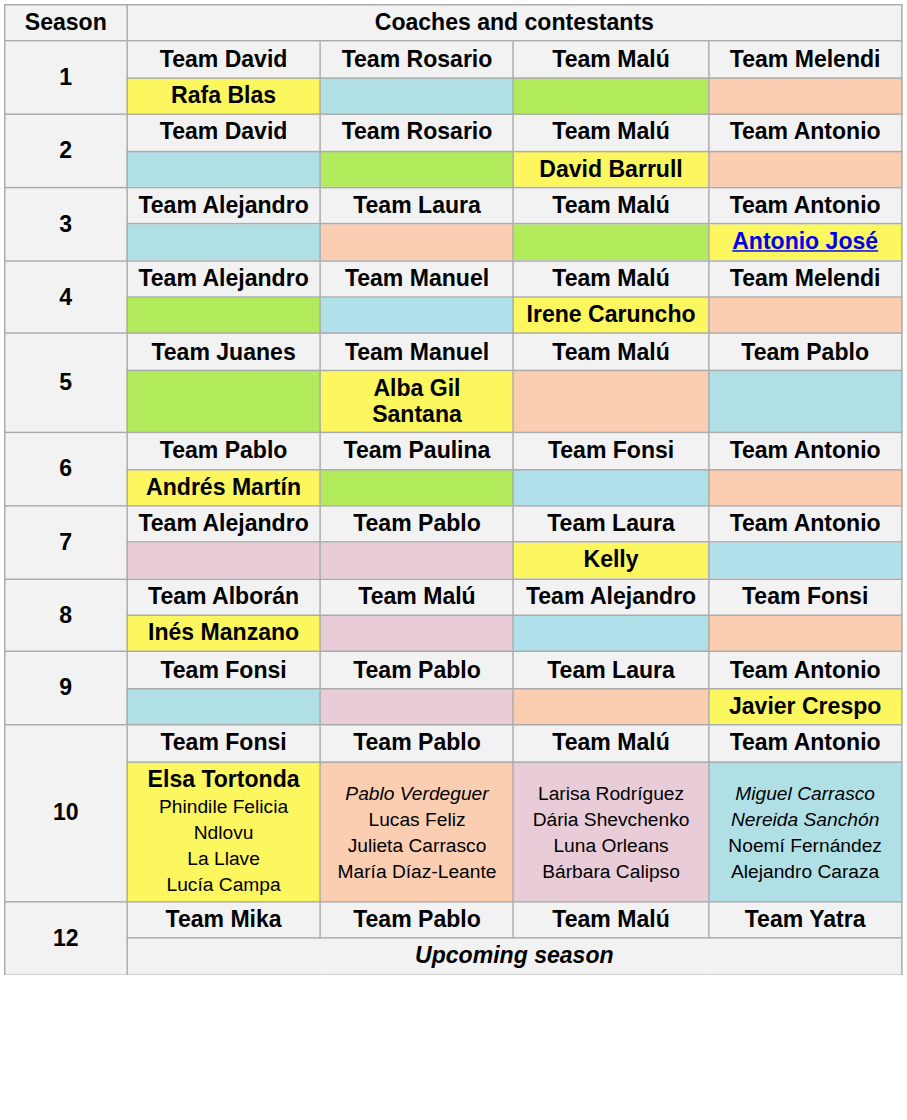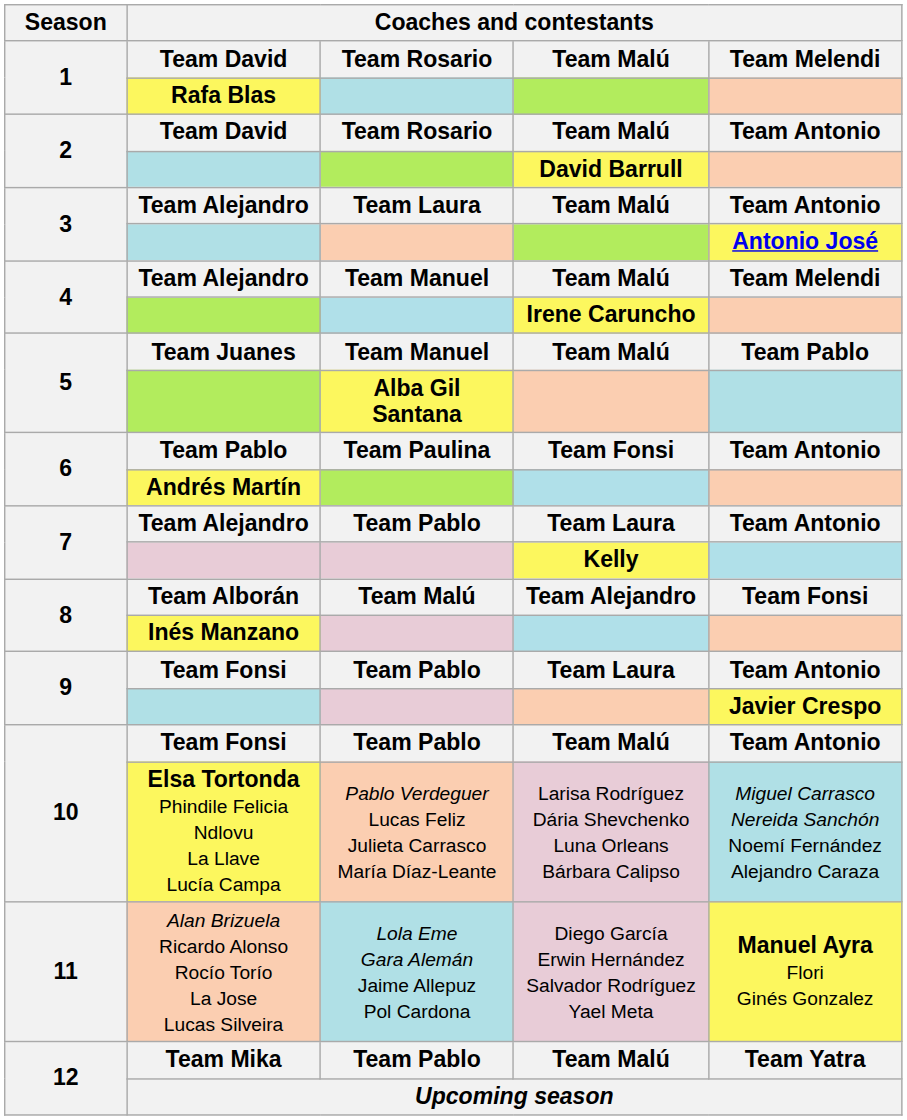 <table class="wikitable nowrap" style="text-align:center; font-size:100%; width:100%">
 <tr>
 <th style="width:5%">Season</th>
 <th colspan="4" style="width:95%">Coaches and contestants</th>
 </tr>
 <tr>
 <th scope="row" rowspan="2">1</th>
 <th style="width:13%" scope="col">Team David</th>
 <th style="width:13%" scope="col">Team Rosario</th>
 <th style="width:13%" scope="col">Team Malú</th>
 <th style="width:13%" scope="col">Team Melendi</th>
 </tr>
 <tr>
 <td style="background:#FCF75E"><strong>Rafa Blas</strong><br></td>
 <td style="background:#B0E0E6"></td>
 <td style="background:#B2EC5D"></td>
 <td style="background:#FBCEB1"></td>
 </tr>
 <tr>
 <th scope="row" rowspan="2">2</th>
 <th scope="col">Team David</th>
 <th scope="col">Team Rosario</th>
 <th scope="col">Team Malú</th>
 <th scope="col">Team Antonio</th>
 </tr>
 <tr>
 <td style="background:#B0E0E6"></td>
 <td style="background:#B2EC5D"></td>
 <td style="background:#FCF75E"><strong>David Barrull</strong><br></td>
 <td style="background:#FBCEB1"></td>
 </tr>
 <tr>
 <th scope="row" rowspan="2">3</th>
 <th scope="col">Team Alejandro</th>
 <th scope="col">Team Laura</th>
 <th scope="col">Team Malú</th>
 <th scope="col">Team Antonio</th>
 </tr>
 <tr>
 <td style="background:#B0E0E6"></td>
 <td style="background:#FBCEB1"></td>
 <td style="background:#B2EC5D"></td>
 <td style="background:#FCF75E"><strong><a href='#'>Antonio José</a></strong><br></td>
 </tr>
 <tr>
 <th scope="row" rowspan="2">4</th>
 <th scope="col">Team Alejandro</th>
 <th scope="col">Team Manuel</th>
 <th scope="col">Team Malú</th>
 <th scope="col">Team Melendi</th>
 </tr>
 <tr>
 <td style="background:#B2EC5D"></td>
 <td style="background:#B0E0E9"></td>
 <td style="background:#FCF75E"><strong>Irene Caruncho</strong><br></td>
 <td style="background:#FBCEB1"></td>
 </tr>
 <tr>
 <th scope="row" rowspan="2">5</th>
 <th scope="col">Team Juanes</th>
 <th scope="col">Team Manuel</th>
 <th scope="col">Team Malú</th>
 <th scope="col">Team Pablo</th>
 </tr>
 <tr>
 <td style="background:#B2EC5D"></td>
 <td style="background:#FCF75E"><strong>Alba Gil Santana</strong><br></td>
 <td style="background:#FBCEB1"></td>
 <td style="background:#B0E0E6"></td>
 </tr>
 <tr>
 <th scope="row" rowspan="2">6</th>
 <th scope="col">Team Pablo</th>
 <th scope="col">Team Paulina</th>
 <th scope="col">Team Fonsi</th>
 <th scope="col">Team Antonio</th>
 </tr>
 <tr>
 <td style="background:#FCF75E"><strong>Andrés Martín</strong><br></td>
 <td style="background:#B2EC5D"></td>
 <td style="background:#B0E0E9"></td>
 <td style="background:#FBCEB1"></td>
 </tr>
 <tr>
 <th scope="row" rowspan="2">7</th>
 <th scope="col">Team Alejandro</th>
 <th scope="col">Team Pablo</th>
 <th scope="col">Team Laura</th>
 <th scope="col">Team Antonio</th>
 </tr>
 <tr>
 <td style="background:#E8CCD7"></td>
 <td style="background:#E8CCD7"></td>
 <td style="background:#FCF75E"><strong>Kelly</strong><br></td>
 <td style="background:#B0E0E9"></td>
 </tr>
 <tr>
 <th scope="row" rowspan="2">8</th>
 <th scope="col">Team Alborán</th>
 <th scope="col">Team Malú</th>
 <th scope="col">Team Alejandro</th>
 <th scope="col">Team Fonsi</th>
 </tr>
 <tr>
 <td style="background:#FCF75E"><strong>Inés Manzano</strong><br></td>
 <td style="background:#E8CCD7"></td>
 <td style="background:#B0E0E9"></td>
 <td style="background:#FBCEB1"></td>
 </tr>
 <tr>
 <th scope="row" rowspan="2">9</th>
 <th scope="col">Team Fonsi</th>
 <th scope="col">Team Pablo</th>
 <th scope="col">Team Laura</th>
 <th scope="col">Team Antonio</th>
 </tr>
 <tr>
 <td style="background:#B0E0E6"></td>
 <td style="background:#E8CCD7"></td>
 <td style="background:#FBCEB1"></td>
 <td style="background:#FCF75E"><strong>Javier Crespo</strong><br></td>
 </tr>
 <tr>
 <th scope="row" rowspan="2">10</th>
 <th scope="col">Team Fonsi</th>
 <th scope="col">Team Pablo</th>
 <th scope="col">Team Malú</th>
 <th scope="col">Team Antonio</th>
 </tr>
 <tr>
 <td style="background:#FCF75E"><strong>Elsa Tortonda</strong><br><small>Phindile Felicia Ndlovu<br>La Llave<br>Lucía Campa</small></td>
 <td style="background:#FBCEB1"><small><em>Pablo Verdeguer</em><br>Lucas Feliz<br>Julieta Carrasco<br>María Díaz-Leante</small></td>
 <td style="background:#E8CCD7"><small>Larisa Rodríguez<br>Dária Shevchenko<br>Luna Orleans<br>Bárbara Calipso</small></td>
 <td style="background:#B0E0E6"><small><em>Miguel Carrasco<br>Nereida Sanchón</em><br>Noemí Fernández<br>Alejandro Caraza</small></td>
 </tr>
 <tr>
+<th scope="row">11</th>
+<td style="background:#FBCEB1"><small><em>Alan Brizuela</em><br>Ricardo Alonso<br>Rocío Torío<br>La Jose<br>Lucas Silveira</small></td>
+<td style="background:#B0E0E6"><small><em>Lola Eme<br>Gara Alemán</em><br>Jaime Allepuz<br>Pol Cardona</small></td>
+<td style="background:#E8CCD7"><small>Diego García<br>Erwin Hernández<br>Salvador Rodríguez<br>Yael Meta</small></td>
+<td style="background:#FCF75E"><strong>Manuel Ayra</strong><br><small>Flori<br>Ginés Gonzalez</small></td>
+</tr>
+<tr>
 <th scope="row" rowspan="2">12</th>
 <th scope="col">Team Mika</th>
 <th scope="col">Team Pablo</th>
 <th scope="col">Team Malú</th>
 <th scope="col">Team Yatra</th>
 </tr>
 <tr>
 <th colspan=4><em>Upcoming season</em></th>
 </tr>
 </table>
